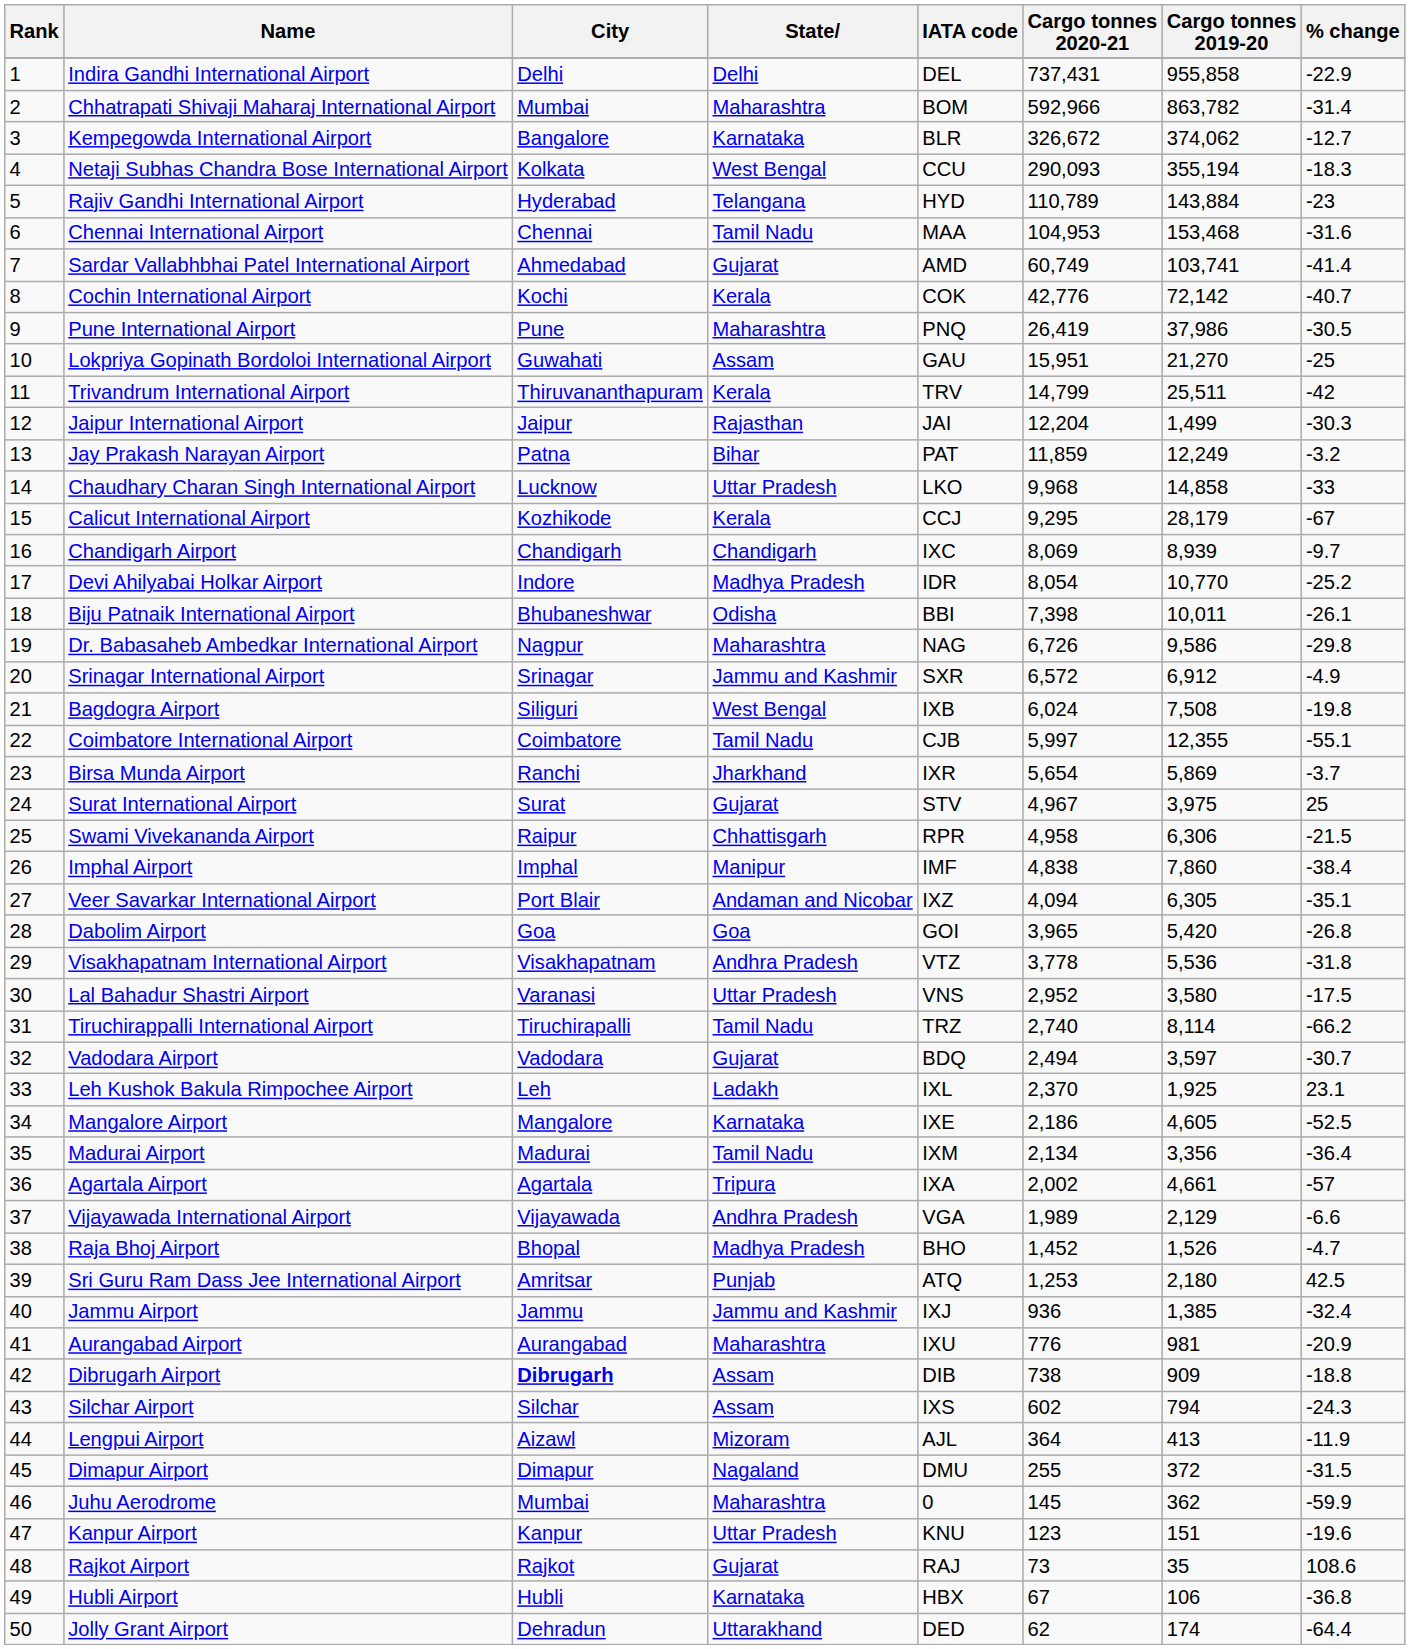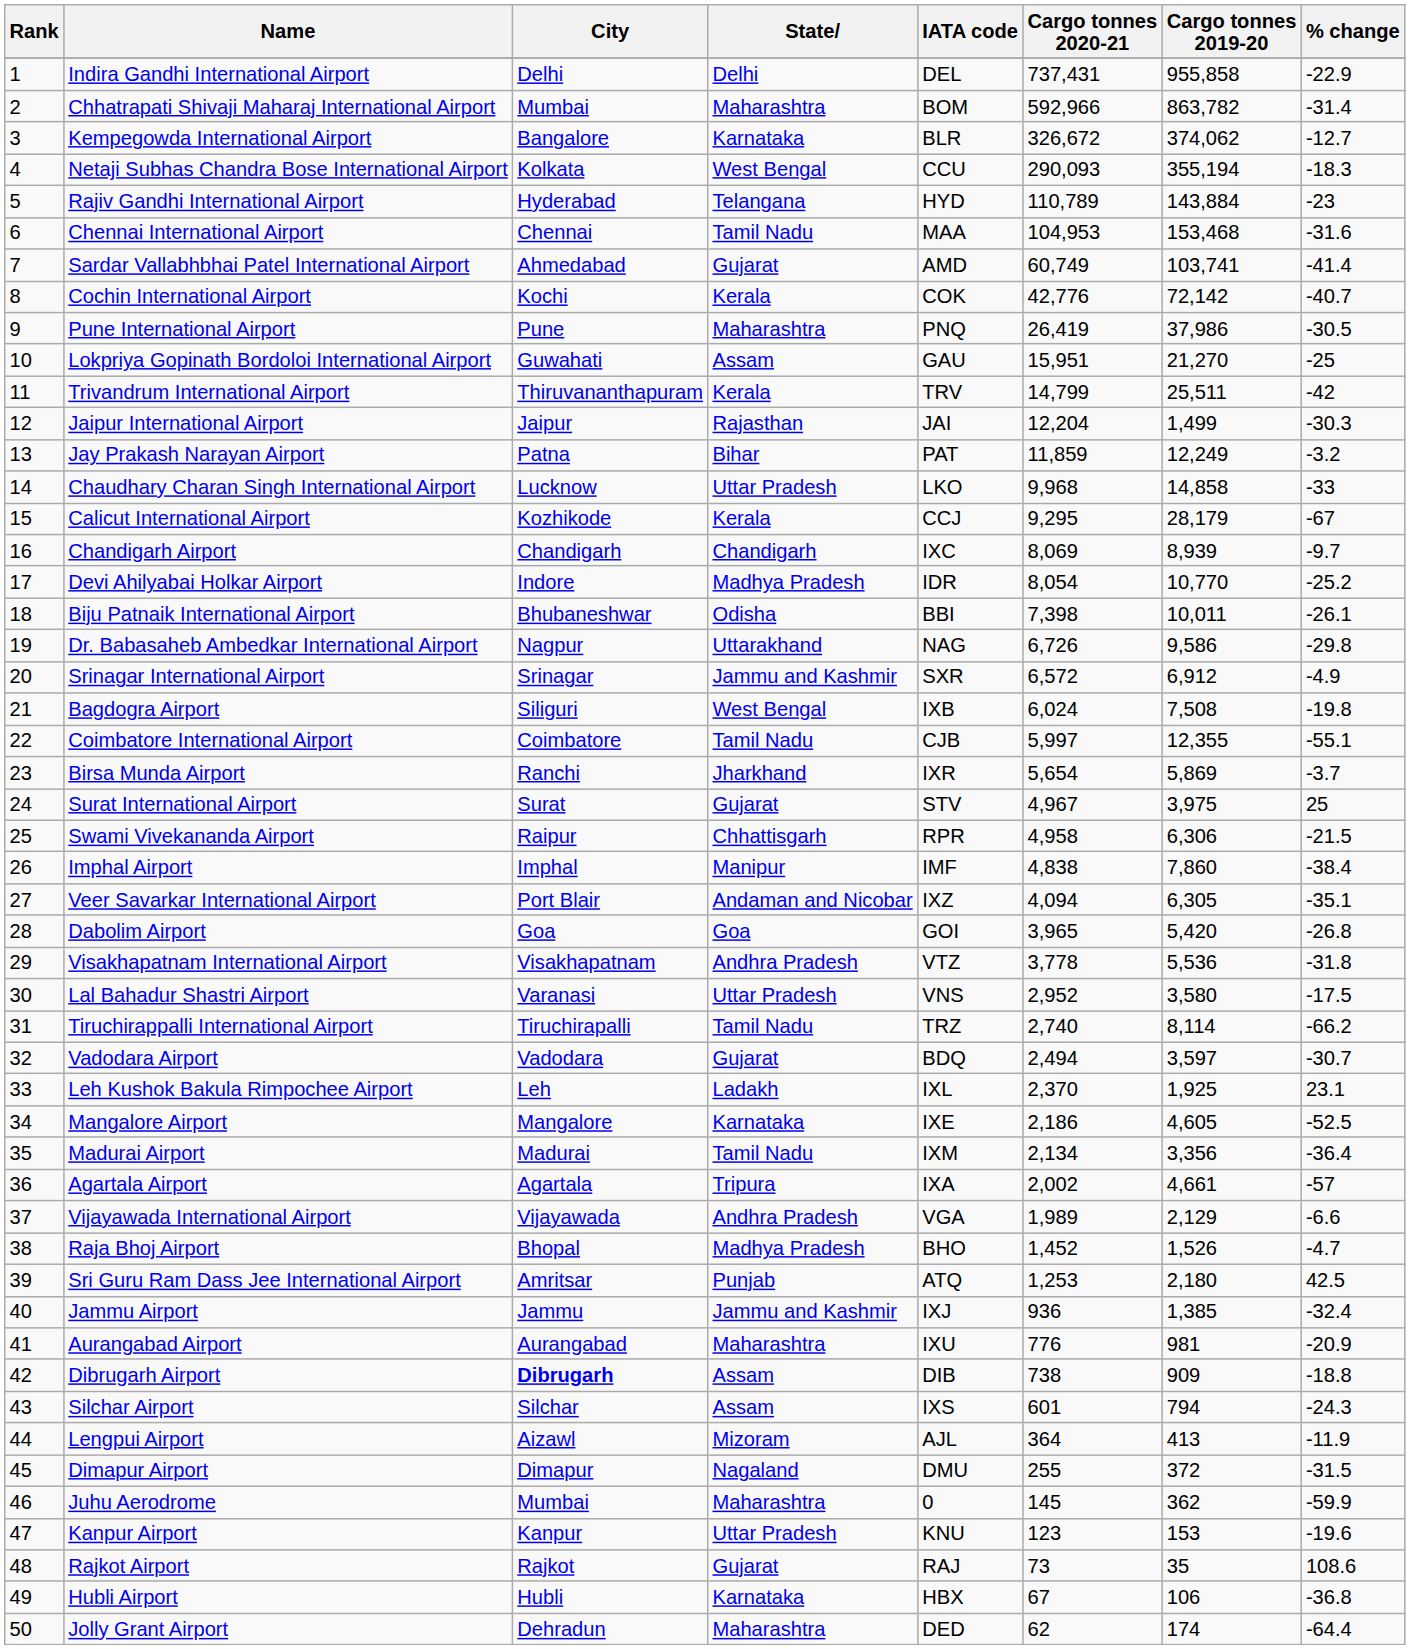 <table class="wikitable sortable" style="border-collapse:collapse; text-align:left; font-size:85%">
 <tr>
 <th>Rank</th>
 <th>Name</th>
 <th>City</th>
 <th>State/</th>
 <th>IATA code</th>
 <th>Cargo tonnes<br> 2020-21</th>
 <th>Cargo tonnes<br> 2019-20</th>
 <th>% change</th>
 </tr>
 <tr>
 </tr>
 <tr>
 <td>1</td>
 <td><a href='#'>Indira Gandhi International Airport</a></td>
 <td><a href='#'>Delhi</a></td>
 <td><a href='#'>Delhi</a></td>
 <td>DEL</td>
 <td>737,431</td>
 <td>955,858</td>
 <td>-22.9</td>
 </tr>
 <tr>
 <td>2</td>
 <td><a href='#'>Chhatrapati Shivaji Maharaj International Airport</a></td>
 <td><a href='#'>Mumbai</a></td>
 <td><a href='#'>Maharashtra</a></td>
 <td>BOM</td>
 <td>592,966</td>
 <td>863,782</td>
 <td>-31.4</td>
 </tr>
 <tr>
 <td>3</td>
 <td><a href='#'>Kempegowda International Airport</a></td>
 <td><a href='#'>Bangalore</a></td>
 <td><a href='#'>Karnataka</a></td>
 <td>BLR</td>
 <td>326,672</td>
 <td>374,062</td>
 <td>-12.7</td>
 </tr>
 <tr>
 <td>4</td>
 <td><a href='#'>Netaji Subhas Chandra Bose International Airport</a></td>
 <td><a href='#'>Kolkata</a></td>
 <td><a href='#'>West Bengal</a></td>
 <td>CCU</td>
 <td>290,093</td>
 <td>355,194</td>
 <td>-18.3</td>
 </tr>
 <tr>
 <td>5</td>
 <td><a href='#'>Rajiv Gandhi International Airport</a></td>
 <td><a href='#'>Hyderabad</a></td>
 <td><a href='#'>Telangana</a></td>
 <td>HYD</td>
 <td>110,789</td>
 <td>143,884</td>
 <td>-23</td>
 </tr>
 <tr>
 <td>6</td>
 <td><a href='#'>Chennai International Airport</a></td>
 <td><a href='#'>Chennai</a></td>
 <td><a href='#'>Tamil Nadu</a></td>
 <td>MAA</td>
 <td>104,953</td>
 <td>153,468</td>
 <td>-31.6</td>
 </tr>
 <tr>
 <td>7</td>
 <td><a href='#'>Sardar Vallabhbhai Patel International Airport</a></td>
 <td><a href='#'>Ahmedabad</a></td>
 <td><a href='#'>Gujarat</a></td>
 <td>AMD</td>
 <td>60,749</td>
 <td>103,741</td>
 <td>-41.4</td>
 </tr>
 <tr>
 <td>8</td>
 <td><a href='#'>Cochin International Airport</a></td>
 <td><a href='#'>Kochi</a></td>
 <td><a href='#'>Kerala</a></td>
 <td>COK</td>
 <td>42,776</td>
 <td>72,142</td>
 <td>-40.7</td>
 </tr>
 <tr>
 <td>9</td>
 <td><a href='#'>Pune International Airport</a></td>
 <td><a href='#'>Pune</a></td>
 <td><a href='#'>Maharashtra</a></td>
 <td>PNQ</td>
 <td>26,419</td>
 <td>37,986</td>
 <td>-30.5</td>
 </tr>
 <tr>
 <td>10</td>
 <td><a href='#'>Lokpriya Gopinath Bordoloi International Airport</a></td>
 <td><a href='#'>Guwahati</a></td>
 <td><a href='#'>Assam</a></td>
 <td>GAU</td>
 <td>15,951</td>
 <td>21,270</td>
 <td>-25</td>
 </tr>
 <tr>
 <td>11</td>
 <td><a href='#'>Trivandrum International Airport</a></td>
 <td><a href='#'>Thiruvananthapuram</a></td>
 <td><a href='#'>Kerala</a></td>
 <td>TRV</td>
 <td>14,799</td>
 <td>25,511</td>
 <td>-42</td>
 </tr>
 <tr>
 <td>12</td>
 <td><a href='#'>Jaipur International Airport</a></td>
 <td><a href='#'>Jaipur</a></td>
 <td><a href='#'>Rajasthan</a></td>
 <td>JAI</td>
 <td>12,204</td>
 <td>1,499</td>
 <td>-30.3</td>
 </tr>
 <tr>
 <td>13</td>
 <td><a href='#'>Jay Prakash Narayan Airport</a></td>
 <td><a href='#'>Patna</a></td>
 <td><a href='#'>Bihar</a></td>
 <td>PAT</td>
 <td>11,859</td>
 <td>12,249</td>
 <td>-3.2</td>
 </tr>
 <tr>
 <td>14</td>
 <td><a href='#'>Chaudhary Charan Singh International Airport</a></td>
 <td><a href='#'>Lucknow</a></td>
 <td><a href='#'>Uttar Pradesh</a></td>
 <td>LKO</td>
 <td>9,968</td>
 <td>14,858</td>
 <td>-33</td>
 </tr>
 <tr>
 <td>15</td>
 <td><a href='#'>Calicut International Airport</a></td>
 <td><a href='#'>Kozhikode</a></td>
 <td><a href='#'>Kerala</a></td>
 <td>CCJ</td>
 <td>9,295</td>
 <td>28,179</td>
 <td>-67</td>
 </tr>
 <tr>
 <td>16</td>
 <td><a href='#'>Chandigarh Airport</a></td>
 <td><a href='#'>Chandigarh</a></td>
 <td><a href='#'>Chandigarh</a></td>
 <td>IXC</td>
 <td>8,069</td>
 <td>8,939</td>
 <td>-9.7</td>
 </tr>
 <tr>
 <td>17</td>
 <td><a href='#'>Devi Ahilyabai Holkar Airport</a></td>
 <td><a href='#'>Indore</a></td>
 <td><a href='#'>Madhya Pradesh</a></td>
 <td>IDR</td>
 <td>8,054</td>
 <td>10,770</td>
 <td>-25.2</td>
 </tr>
 <tr>
 <td>18</td>
 <td><a href='#'>Biju Patnaik International Airport</a></td>
 <td><a href='#'>Bhubaneshwar</a></td>
 <td><a href='#'>Odisha</a></td>
 <td>BBI</td>
 <td>7,398</td>
 <td>10,011</td>
 <td>-26.1</td>
 </tr>
 <tr>
 <td>19</td>
 <td><a href='#'>Dr. Babasaheb Ambedkar International Airport</a></td>
 <td><a href='#'>Nagpur</a></td>
-<td><a href='#'>Maharashtra</a></td>
+<td><a href='#'>Uttarakhand</a></td>
 <td>NAG</td>
 <td>6,726</td>
 <td>9,586</td>
 <td>-29.8</td>
 </tr>
 <tr>
 <td>20</td>
 <td><a href='#'>Srinagar International Airport</a></td>
 <td><a href='#'>Srinagar</a></td>
 <td><a href='#'>Jammu and Kashmir</a></td>
 <td>SXR</td>
 <td>6,572</td>
 <td>6,912</td>
 <td>-4.9</td>
 </tr>
 <tr>
 <td>21</td>
 <td><a href='#'>Bagdogra Airport</a></td>
 <td><a href='#'>Siliguri</a></td>
 <td><a href='#'>West Bengal</a></td>
 <td>IXB</td>
 <td>6,024</td>
 <td>7,508</td>
 <td>-19.8</td>
 </tr>
 <tr>
 <td>22</td>
 <td><a href='#'>Coimbatore International Airport</a></td>
 <td><a href='#'>Coimbatore</a></td>
 <td><a href='#'>Tamil Nadu</a></td>
 <td>CJB</td>
 <td>5,997</td>
 <td>12,355</td>
 <td>-55.1</td>
 </tr>
 <tr>
 <td>23</td>
 <td><a href='#'>Birsa Munda Airport</a></td>
 <td><a href='#'>Ranchi</a></td>
 <td><a href='#'>Jharkhand</a></td>
 <td>IXR</td>
 <td>5,654</td>
 <td>5,869</td>
 <td>-3.7</td>
 </tr>
 <tr>
 <td>24</td>
 <td><a href='#'>Surat International Airport</a></td>
 <td><a href='#'>Surat</a></td>
 <td><a href='#'>Gujarat</a></td>
 <td>STV</td>
 <td>4,967</td>
 <td>3,975</td>
 <td>25</td>
 </tr>
 <tr>
 <td>25</td>
 <td><a href='#'>Swami Vivekananda Airport</a></td>
 <td><a href='#'>Raipur</a></td>
 <td><a href='#'>Chhattisgarh</a></td>
 <td>RPR</td>
 <td>4,958</td>
 <td>6,306</td>
 <td>-21.5</td>
 </tr>
 <tr>
 <td>26</td>
 <td><a href='#'>Imphal Airport</a></td>
 <td><a href='#'>Imphal</a></td>
 <td><a href='#'>Manipur</a></td>
 <td>IMF</td>
 <td>4,838</td>
 <td>7,860</td>
 <td>-38.4</td>
 </tr>
 <tr>
 <td>27</td>
 <td><a href='#'>Veer Savarkar International Airport</a></td>
 <td><a href='#'>Port Blair</a></td>
 <td><a href='#'>Andaman and Nicobar</a></td>
 <td>IXZ</td>
 <td>4,094</td>
 <td>6,305</td>
 <td>-35.1</td>
 </tr>
 <tr>
 <td>28</td>
 <td><a href='#'>Dabolim Airport</a></td>
 <td><a href='#'>Goa</a></td>
 <td><a href='#'>Goa</a></td>
 <td>GOI</td>
 <td>3,965</td>
 <td>5,420</td>
 <td>-26.8</td>
 </tr>
 <tr>
 <td>29</td>
 <td><a href='#'>Visakhapatnam International Airport</a></td>
 <td><a href='#'>Visakhapatnam</a></td>
 <td><a href='#'>Andhra Pradesh</a></td>
 <td>VTZ</td>
 <td>3,778</td>
 <td>5,536</td>
 <td>-31.8</td>
 </tr>
 <tr>
 <td>30</td>
 <td><a href='#'>Lal Bahadur Shastri Airport</a></td>
 <td><a href='#'>Varanasi</a></td>
 <td><a href='#'>Uttar Pradesh</a></td>
 <td>VNS</td>
 <td>2,952</td>
 <td>3,580</td>
 <td>-17.5</td>
 </tr>
 <tr>
 <td>31</td>
 <td><a href='#'>Tiruchirappalli International Airport</a></td>
 <td><a href='#'>Tiruchirapalli</a></td>
 <td><a href='#'>Tamil Nadu</a></td>
 <td>TRZ</td>
 <td>2,740</td>
 <td>8,114</td>
 <td>-66.2</td>
 </tr>
 <tr>
 <td>32</td>
 <td><a href='#'>Vadodara Airport</a></td>
 <td><a href='#'>Vadodara</a></td>
 <td><a href='#'>Gujarat</a></td>
 <td>BDQ</td>
 <td>2,494</td>
 <td>3,597</td>
 <td>-30.7</td>
 </tr>
 <tr>
 <td>33</td>
 <td><a href='#'>Leh Kushok Bakula Rimpochee Airport</a></td>
 <td><a href='#'>Leh</a></td>
 <td><a href='#'>Ladakh</a></td>
 <td>IXL</td>
 <td>2,370</td>
 <td>1,925</td>
 <td>23.1</td>
 </tr>
 <tr>
 <td>34</td>
 <td><a href='#'>Mangalore Airport</a></td>
 <td><a href='#'>Mangalore</a></td>
 <td><a href='#'>Karnataka</a></td>
 <td>IXE</td>
 <td>2,186</td>
 <td>4,605</td>
 <td>-52.5</td>
 </tr>
 <tr>
 <td>35</td>
 <td><a href='#'>Madurai Airport</a></td>
 <td><a href='#'>Madurai</a></td>
 <td><a href='#'>Tamil Nadu</a></td>
 <td>IXM</td>
 <td>2,134</td>
 <td>3,356</td>
 <td>-36.4</td>
 </tr>
 <tr>
 <td>36</td>
 <td><a href='#'>Agartala Airport</a></td>
 <td><a href='#'>Agartala</a></td>
 <td><a href='#'>Tripura</a></td>
 <td>IXA</td>
 <td>2,002</td>
 <td>4,661</td>
 <td>-57</td>
 </tr>
 <tr>
 <td>37</td>
 <td><a href='#'>Vijayawada International Airport</a></td>
 <td><a href='#'>Vijayawada</a></td>
 <td><a href='#'>Andhra Pradesh</a></td>
 <td>VGA</td>
 <td>1,989</td>
 <td>2,129</td>
 <td>-6.6</td>
 </tr>
 <tr>
 <td>38</td>
 <td><a href='#'>Raja Bhoj Airport</a></td>
 <td><a href='#'>Bhopal</a></td>
 <td><a href='#'>Madhya Pradesh</a></td>
 <td>BHO</td>
 <td>1,452</td>
 <td>1,526</td>
 <td>-4.7</td>
 </tr>
 <tr>
 <td>39</td>
 <td><a href='#'>Sri Guru Ram Dass Jee International Airport</a></td>
 <td><a href='#'>Amritsar</a></td>
 <td><a href='#'>Punjab</a></td>
 <td>ATQ</td>
 <td>1,253</td>
 <td>2,180</td>
 <td>42.5</td>
 </tr>
 <tr>
 <td>40</td>
 <td><a href='#'>Jammu Airport</a></td>
 <td><a href='#'>Jammu</a></td>
 <td><a href='#'>Jammu and Kashmir</a></td>
 <td>IXJ</td>
 <td>936</td>
 <td>1,385</td>
 <td>-32.4</td>
 </tr>
 <tr>
 <td>41</td>
 <td><a href='#'>Aurangabad Airport</a></td>
 <td><a href='#'>Aurangabad</a></td>
 <td><a href='#'>Maharashtra</a></td>
 <td>IXU</td>
 <td>776</td>
 <td>981</td>
 <td>-20.9</td>
 </tr>
 <tr>
 <td>42</td>
 <td><a href='#'>Dibrugarh Airport</a></td>
 <td><strong><a href='#'>Dibrugarh</a></strong></td>
 <td><a href='#'>Assam</a></td>
 <td>DIB</td>
 <td>738</td>
 <td>909</td>
 <td>-18.8</td>
 </tr>
 <tr>
 <td>43</td>
 <td><a href='#'>Silchar Airport</a></td>
 <td><a href='#'>Silchar</a></td>
 <td><a href='#'>Assam</a></td>
 <td>IXS</td>
-<td>602</td>
+<td>601</td>
 <td>794</td>
 <td>-24.3</td>
 </tr>
 <tr>
 <td>44</td>
 <td><a href='#'>Lengpui Airport</a></td>
 <td><a href='#'>Aizawl</a></td>
 <td><a href='#'>Mizoram</a></td>
 <td>AJL</td>
 <td>364</td>
 <td>413</td>
 <td>-11.9</td>
 </tr>
 <tr>
 <td>45</td>
 <td><a href='#'>Dimapur Airport</a></td>
 <td><a href='#'>Dimapur</a></td>
 <td><a href='#'>Nagaland</a></td>
 <td>DMU</td>
 <td>255</td>
 <td>372</td>
 <td>-31.5</td>
 </tr>
 <tr>
 <td>46</td>
 <td><a href='#'>Juhu Aerodrome</a></td>
 <td><a href='#'>Mumbai</a></td>
 <td><a href='#'>Maharashtra</a></td>
 <td>0</td>
 <td>145</td>
 <td>362</td>
 <td>-59.9</td>
 </tr>
 <tr>
 <td>47</td>
 <td><a href='#'>Kanpur Airport</a></td>
 <td><a href='#'>Kanpur</a></td>
 <td><a href='#'>Uttar Pradesh</a></td>
 <td>KNU</td>
 <td>123</td>
-<td>151</td>
+<td>153</td>
 <td>-19.6</td>
 </tr>
 <tr>
 <td>48</td>
 <td><a href='#'>Rajkot Airport</a></td>
 <td><a href='#'>Rajkot</a></td>
 <td><a href='#'>Gujarat</a></td>
 <td>RAJ</td>
 <td>73</td>
 <td>35</td>
 <td>108.6</td>
 </tr>
 <tr>
 <td>49</td>
 <td><a href='#'>Hubli Airport</a></td>
 <td><a href='#'>Hubli</a></td>
 <td><a href='#'>Karnataka</a></td>
 <td>HBX</td>
 <td>67</td>
 <td>106</td>
 <td>-36.8</td>
 </tr>
 <tr>
 <td>50</td>
 <td><a href='#'>Jolly Grant Airport</a></td>
 <td><a href='#'>Dehradun</a></td>
-<td><a href='#'>Uttarakhand</a></td>
+<td><a href='#'>Maharashtra</a></td>
 <td>DED</td>
 <td>62</td>
 <td>174</td>
 <td>-64.4</td>
 </tr>
 </table>
